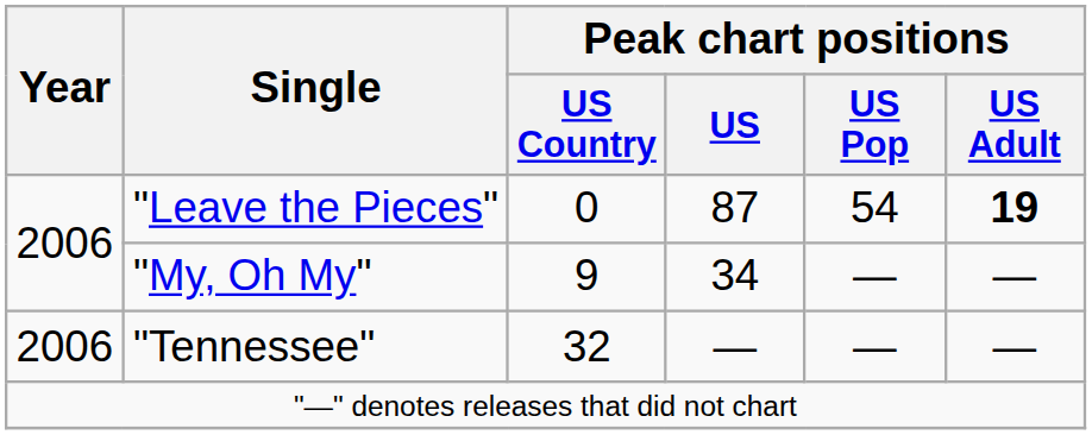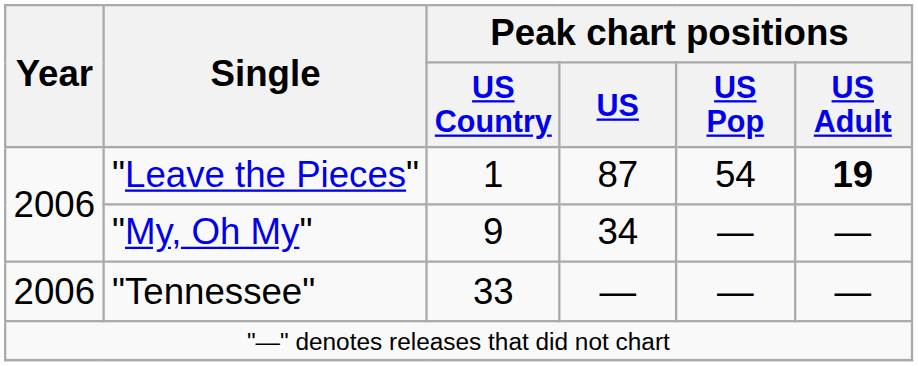 <table class="wikitable" style="text-align:center;">
 <tr>
 <th rowspan="2">Year</th>
 <th rowspan="2">Single</th>
 <th colspan="4">Peak chart positions</th>
 </tr>
 <tr style="font-size:smaller;">
 <th width="45"><a href='#'>US Country</a></th>
 <th width="45"><a href='#'>US</a></th>
 <th width="45"><a href='#'>US<br>Pop</a></th>
 <th width="45"><a href='#'>US<br>Adult</a></th>
 </tr>
 <tr>
 <td rowspan="2">2006</td>
 <td align="left">"<a href='#'>Leave the Pieces</a>"</td>
-<td>0</td>
+<td>1</td>
 <td>87</td>
 <td>54</td>
 <td><strong>19</strong></td>
 </tr>
 <tr>
 <td align="left">"<a href='#'>My, Oh My</a>"</td>
 <td>9</td>
 <td>34</td>
 <td>—</td>
 <td>—</td>
 </tr>
 <tr>
 <td>2006</td>
 <td align="left">"Tennessee"</td>
-<td>32</td>
+<td>33</td>
 <td>—</td>
 <td>—</td>
 <td>—</td>
 </tr>
 <tr>
 <td colspan="6" style="font-size:8pt">"—" denotes releases that did not chart</td>
 </tr>
 <tr>
 </tr>
 </table>
